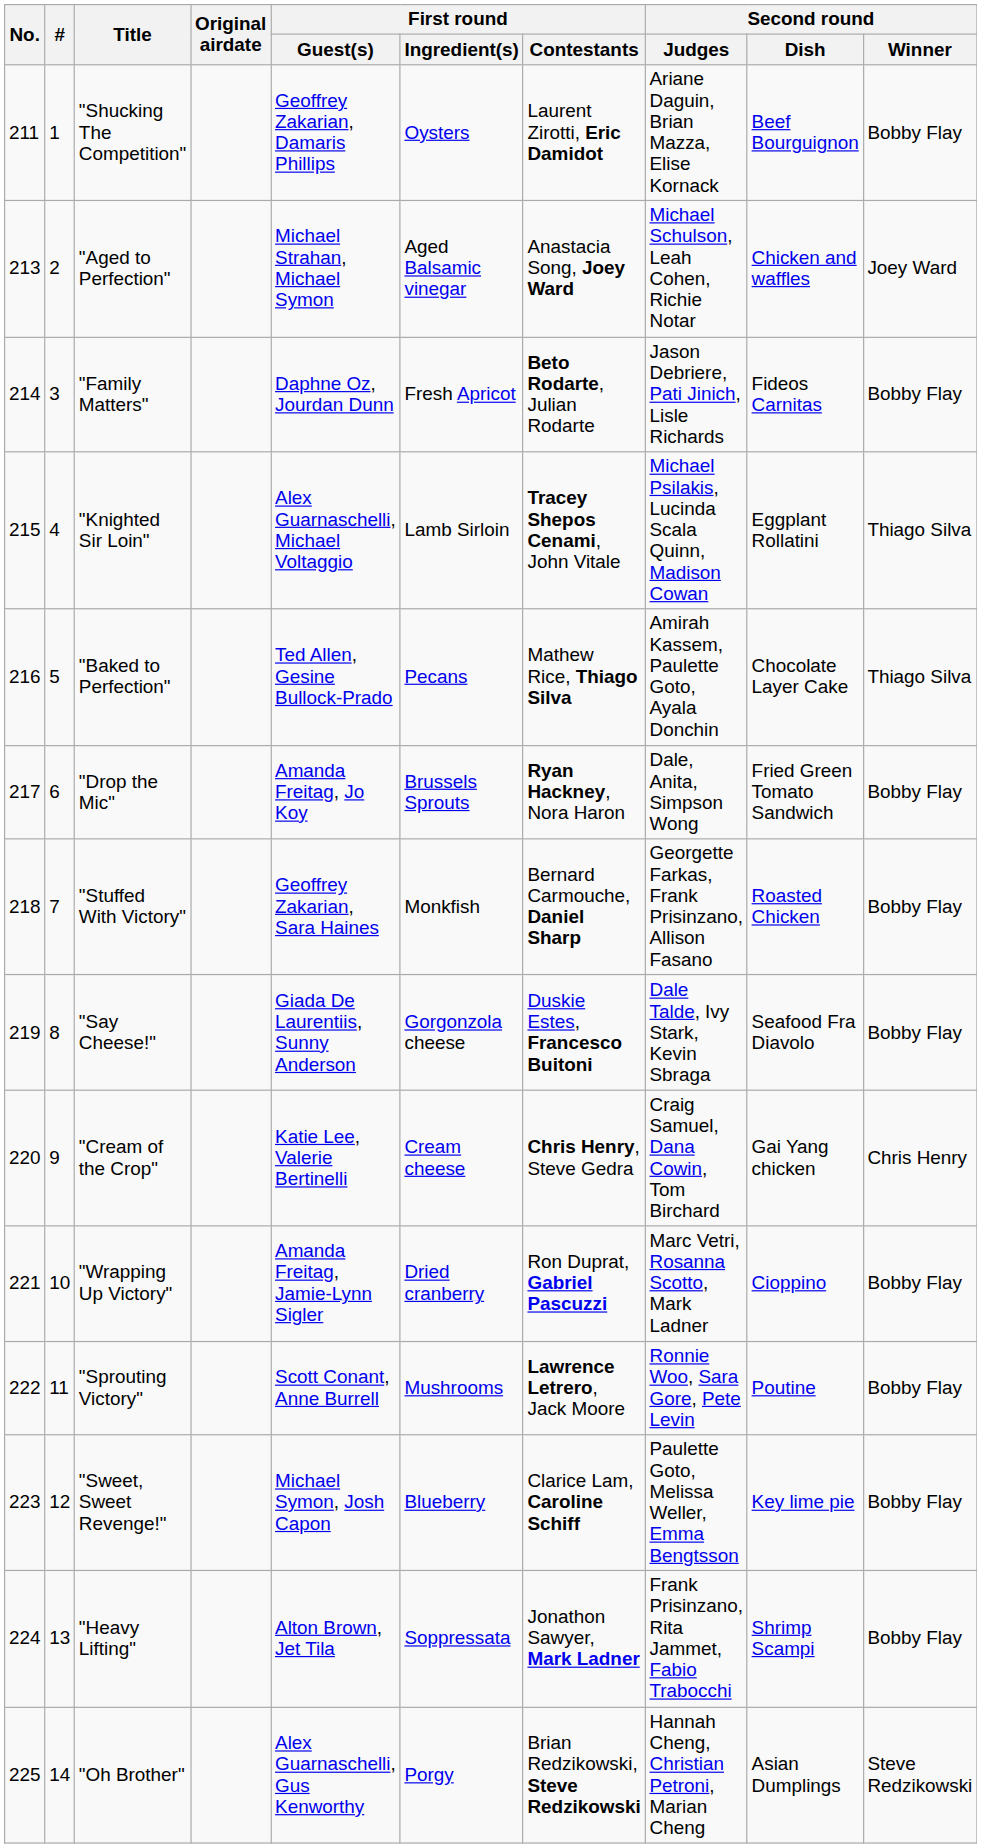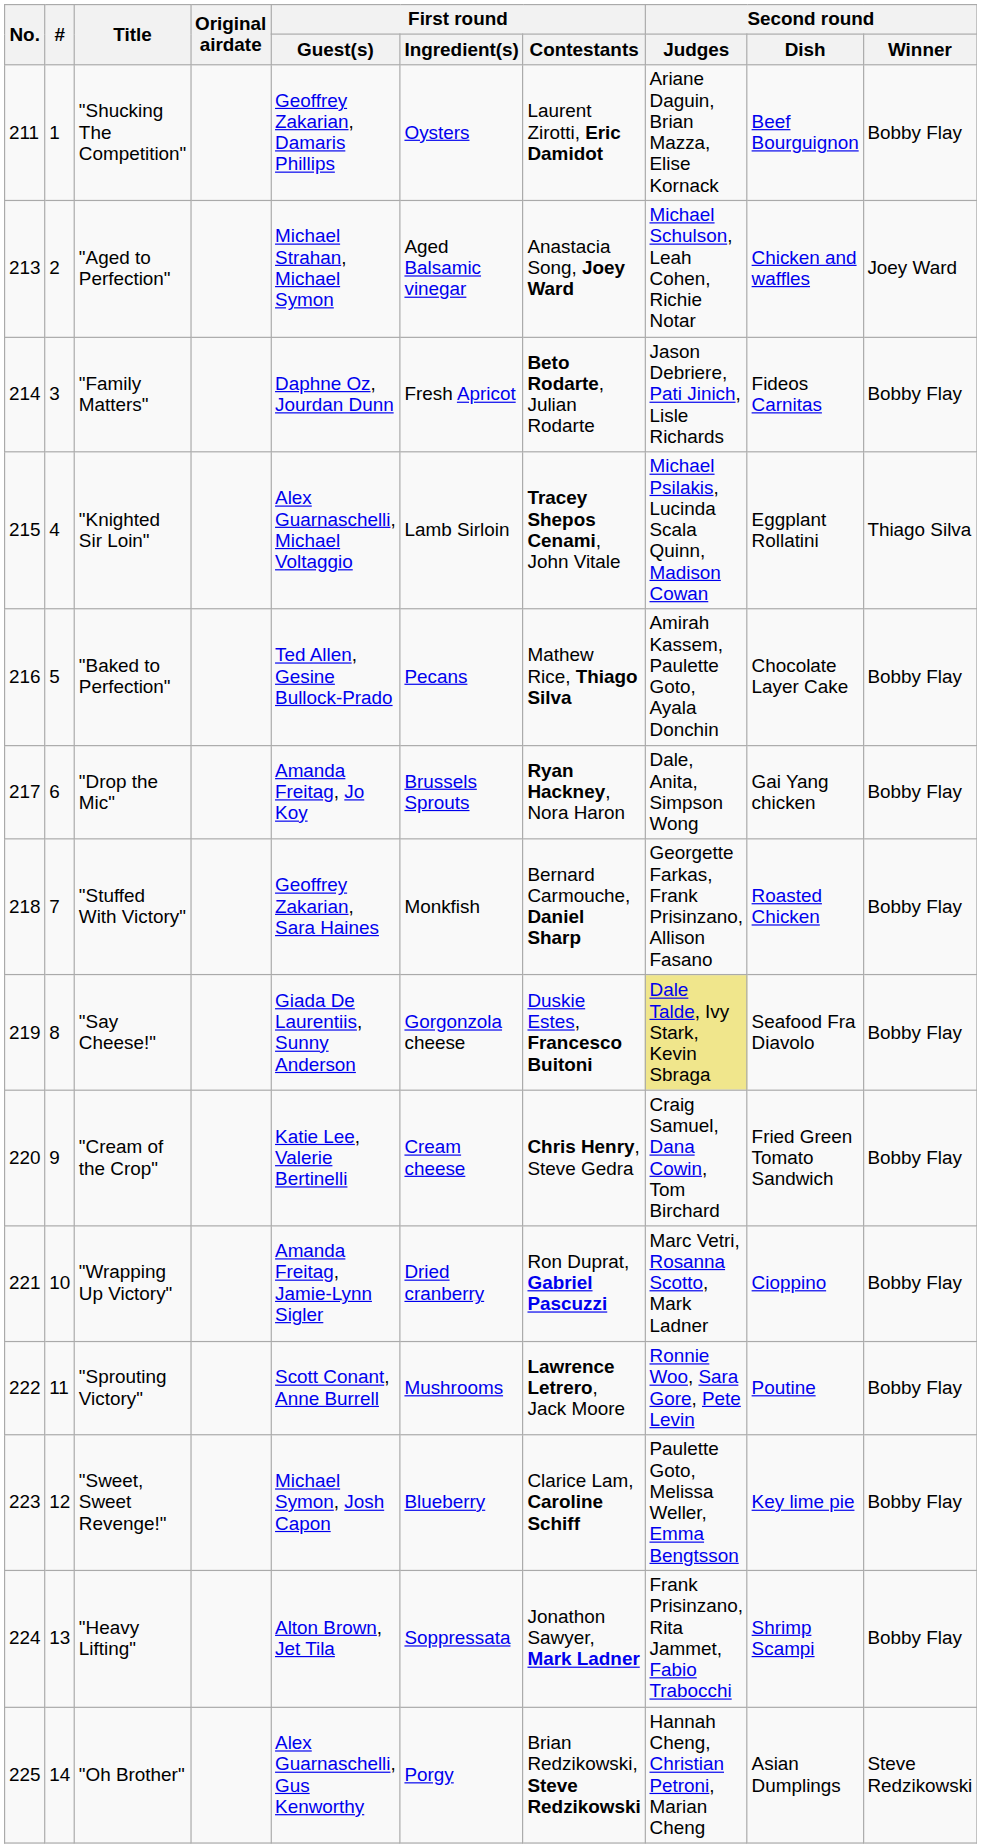 <table class="wikitable">
 <tr>
 <th rowspan="2">No.</th>
 <th rowspan="2">#</th>
 <th rowspan="2">Title</th>
 <th rowspan="2">Original airdate</th>
 <th colspan="3">First round</th>
 <th colspan="3">Second round</th>
 </tr>
 <tr>
 <th>Guest(s)</th>
 <th>Ingredient(s)</th>
 <th>Contestants</th>
 <th>Judges</th>
 <th>Dish</th>
 <th>Winner</th>
 </tr>
 <tr>
 <td>211</td>
 <td>1</td>
 <td>"Shucking The Competition"</td>
 <td></td>
 <td><a href='#'>Geoffrey Zakarian</a>, <a href='#'>Damaris Phillips</a></td>
 <td><a href='#'>Oysters</a></td>
 <td>Laurent Zirotti, <strong>Eric Damidot</strong></td>
 <td>Ariane Daguin, Brian Mazza, Elise Kornack</td>
 <td><a href='#'>Beef Bourguignon</a></td>
 <td>Bobby Flay</td>
 </tr>
 <tr>
 <td>213</td>
 <td>2</td>
 <td>"Aged to Perfection"</td>
 <td></td>
 <td><a href='#'>Michael Strahan</a>, <a href='#'>Michael Symon</a></td>
 <td>Aged <a href='#'>Balsamic vinegar</a></td>
 <td>Anastacia Song, <strong>Joey Ward</strong></td>
 <td><a href='#'>Michael Schulson</a>, Leah Cohen, Richie Notar</td>
 <td><a href='#'>Chicken and waffles</a></td>
 <td>Joey Ward</td>
 </tr>
 <tr>
 <td>214</td>
 <td>3</td>
 <td>"Family Matters"</td>
 <td></td>
 <td><a href='#'>Daphne Oz</a>, <a href='#'>Jourdan Dunn</a></td>
 <td>Fresh <a href='#'>Apricot</a></td>
 <td><strong>Beto Rodarte</strong>, Julian Rodarte</td>
 <td>Jason Debriere, <a href='#'>Pati Jinich</a>, Lisle Richards</td>
 <td>Fideos <a href='#'>Carnitas</a></td>
 <td>Bobby Flay</td>
 </tr>
 <tr>
 <td>215</td>
 <td>4</td>
 <td>"Knighted Sir Loin"</td>
 <td></td>
 <td><a href='#'>Alex Guarnaschelli</a>, <a href='#'>Michael Voltaggio</a></td>
 <td>Lamb Sirloin</td>
 <td><strong>Tracey Shepos Cenami</strong>, John Vitale</td>
 <td><a href='#'>Michael Psilakis</a>, Lucinda Scala Quinn, <a href='#'>Madison Cowan</a></td>
 <td>Eggplant Rollatini</td>
 <td>Thiago Silva</td>
 </tr>
 <tr>
 <td>216</td>
 <td>5</td>
 <td>"Baked to Perfection"</td>
 <td></td>
 <td><a href='#'>Ted Allen</a>, <a href='#'>Gesine Bullock-Prado</a></td>
 <td><a href='#'>Pecans</a></td>
 <td>Mathew Rice, <strong>Thiago Silva</strong></td>
 <td>Amirah Kassem, Paulette Goto, Ayala Donchin</td>
 <td>Chocolate Layer Cake</td>
-<td>Thiago Silva</td>
+<td>Bobby Flay</td>
 </tr>
 <tr>
 <td>217</td>
 <td>6</td>
 <td>"Drop the Mic"</td>
 <td></td>
 <td><a href='#'>Amanda Freitag</a>, <a href='#'>Jo Koy</a></td>
 <td><a href='#'>Brussels Sprouts</a></td>
 <td><strong>Ryan Hackney</strong>, Nora Haron</td>
 <td>Dale, Anita, Simpson Wong</td>
-<td>Fried Green Tomato Sandwich</td>
+<td>Gai Yang chicken</td>
 <td>Bobby Flay</td>
 </tr>
 <tr>
 <td>218</td>
 <td>7</td>
 <td>"Stuffed With Victory"</td>
 <td></td>
 <td><a href='#'>Geoffrey Zakarian</a>, <a href='#'>Sara Haines</a></td>
 <td>Monkfish</td>
 <td>Bernard Carmouche, <strong>Daniel Sharp</strong></td>
 <td>Georgette Farkas, Frank Prisinzano, Allison Fasano</td>
 <td><a href='#'>Roasted Chicken</a></td>
 <td>Bobby Flay</td>
 </tr>
 <tr>
 <td>219</td>
 <td>8</td>
 <td>"Say Cheese!"</td>
 <td></td>
 <td><a href='#'>Giada De Laurentiis</a>, <a href='#'>Sunny Anderson</a></td>
 <td><a href='#'>Gorgonzola</a> cheese</td>
 <td><a href='#'>Duskie Estes</a>, <strong>Francesco Buitoni</strong></td>
-<td><a href='#'>Dale Talde</a>, Ivy Stark, Kevin Sbraga</td>
+<td style="background: khaki;"><a href='#'>Dale Talde</a>, Ivy Stark, Kevin Sbraga</td>
 <td>Seafood Fra Diavolo</td>
 <td>Bobby Flay</td>
 </tr>
 <tr>
 <td>220</td>
 <td>9</td>
 <td>"Cream of the Crop"</td>
 <td></td>
 <td><a href='#'>Katie Lee</a>, <a href='#'>Valerie Bertinelli</a></td>
 <td><a href='#'>Cream cheese</a></td>
 <td><strong>Chris Henry</strong>, Steve Gedra</td>
 <td>Craig Samuel, <a href='#'>Dana Cowin</a>, Tom Birchard</td>
-<td>Gai Yang chicken</td>
-<td>Chris Henry</td>
+<td>Fried Green Tomato Sandwich</td>
+<td>Bobby Flay</td>
 </tr>
 <tr>
 <td>221</td>
 <td>10</td>
 <td>"Wrapping Up Victory"</td>
 <td></td>
 <td><a href='#'>Amanda Freitag</a>, <a href='#'>Jamie-Lynn Sigler</a></td>
 <td><a href='#'>Dried cranberry</a></td>
 <td>Ron Duprat, <strong><a href='#'>Gabriel Pascuzzi</a></strong></td>
 <td>Marc Vetri, <a href='#'>Rosanna Scotto</a>, Mark Ladner</td>
 <td><a href='#'>Cioppino</a></td>
 <td>Bobby Flay</td>
 </tr>
 <tr>
 <td>222</td>
 <td>11</td>
 <td>"Sprouting Victory"</td>
 <td></td>
 <td><a href='#'>Scott Conant</a>, <a href='#'>Anne Burrell</a></td>
 <td><a href='#'>Mushrooms</a></td>
 <td><strong>Lawrence Letrero</strong>, Jack Moore</td>
 <td><a href='#'>Ronnie Woo</a>, <a href='#'>Sara Gore</a>, <a href='#'>Pete Levin</a></td>
 <td><a href='#'>Poutine</a></td>
 <td>Bobby Flay</td>
 </tr>
 <tr>
 <td>223</td>
 <td>12</td>
 <td>"Sweet, Sweet Revenge!"</td>
 <td></td>
 <td><a href='#'>Michael Symon</a>, <a href='#'>Josh Capon</a></td>
 <td><a href='#'>Blueberry</a></td>
 <td>Clarice Lam, <strong>Caroline Schiff</strong></td>
 <td>Paulette Goto, Melissa Weller, <a href='#'>Emma Bengtsson</a></td>
 <td><a href='#'>Key lime pie</a></td>
 <td>Bobby Flay</td>
 </tr>
 <tr>
 <td>224</td>
 <td>13</td>
 <td>"Heavy Lifting"</td>
 <td></td>
 <td><a href='#'>Alton Brown</a>, <a href='#'>Jet Tila</a></td>
 <td><a href='#'>Soppressata</a></td>
 <td>Jonathon Sawyer, <strong><a href='#'>Mark Ladner</a></strong></td>
 <td>Frank Prisinzano, Rita Jammet, <a href='#'>Fabio Trabocchi</a></td>
 <td><a href='#'>Shrimp Scampi</a></td>
 <td>Bobby Flay</td>
 </tr>
 <tr>
 <td>225</td>
 <td>14</td>
 <td>"Oh Brother"</td>
 <td></td>
 <td><a href='#'>Alex Guarnaschelli</a>, <a href='#'>Gus Kenworthy</a></td>
 <td><a href='#'>Porgy</a></td>
 <td>Brian Redzikowski, <strong>Steve Redzikowski</strong></td>
 <td>Hannah Cheng, <a href='#'>Christian Petroni</a>, Marian Cheng</td>
 <td>Asian Dumplings</td>
 <td>Steve Redzikowski</td>
 </tr>
 </table>
